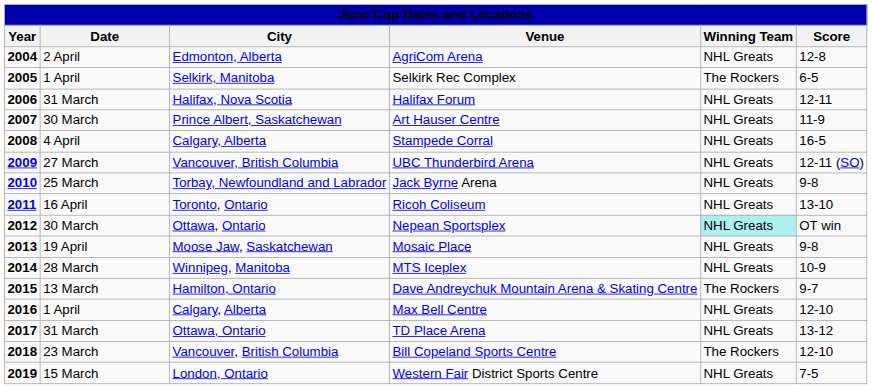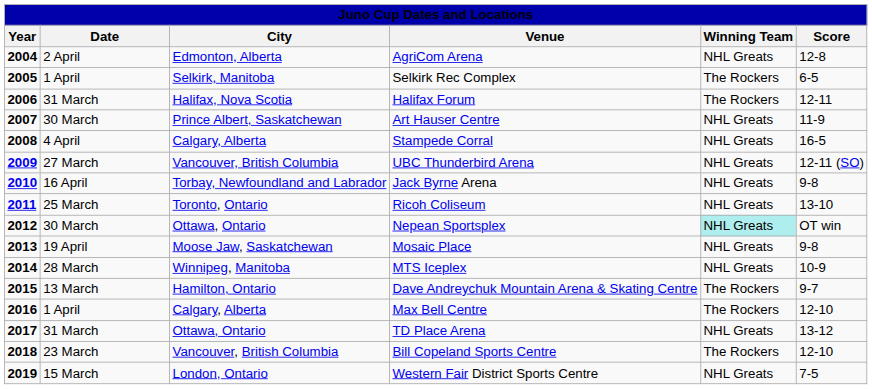 <table class="wikitable">
 <tr>
 <td bgcolor=#0000aa colspan=7 align=center><span><strong>Juno Cup Dates and Locations</strong></span></td>
 </tr>
 <tr>
 <th>Year</th>
 <th width="15%">Date</th>
 <th>City</th>
 <th>Venue</th>
 <th>Winning Team</th>
 <th>Score</th>
 </tr>
 <tr>
 <td><strong>2004</strong></td>
 <td>2 April</td>
 <td><a href='#'>Edmonton, Alberta</a></td>
 <td><a href='#'>AgriCom Arena</a></td>
 <td>NHL Greats</td>
 <td>12-8</td>
 </tr>
 <tr>
 <td><strong>2005</strong></td>
 <td>1 April</td>
 <td><a href='#'>Selkirk, Manitoba</a></td>
 <td>Selkirk Rec Complex</td>
 <td>The Rockers</td>
 <td>6-5</td>
 </tr>
 <tr>
 <td><strong>2006</strong></td>
 <td>31 March</td>
 <td><a href='#'>Halifax, Nova Scotia</a></td>
 <td><a href='#'>Halifax Forum</a></td>
-<td>NHL Greats</td>
+<td>The Rockers</td>
 <td>12-11</td>
 </tr>
 <tr>
 <td><strong>2007</strong></td>
 <td>30 March</td>
 <td><a href='#'>Prince Albert, Saskatchewan</a></td>
 <td><a href='#'>Art Hauser Centre</a></td>
 <td>NHL Greats</td>
 <td>11-9</td>
 </tr>
 <tr>
 <td><strong>2008</strong></td>
 <td>4 April</td>
 <td><a href='#'>Calgary, Alberta</a></td>
 <td><a href='#'>Stampede Corral</a></td>
 <td>NHL Greats</td>
 <td>16-5</td>
 </tr>
 <tr>
 <td><strong><a href='#'>2009</a></strong></td>
 <td>27 March</td>
 <td><a href='#'>Vancouver, British Columbia</a></td>
 <td><a href='#'>UBC Thunderbird Arena</a></td>
 <td>NHL Greats</td>
 <td>12-11 (<a href='#'>SO</a>)</td>
 </tr>
 <tr>
 <td><strong><a href='#'>2010</a></strong></td>
-<td>25 March</td>
+<td>16 April</td>
 <td><a href='#'>Torbay, Newfoundland and Labrador</a></td>
 <td><a href='#'>Jack Byrne</a> Arena</td>
 <td>NHL Greats</td>
 <td>9-8</td>
 </tr>
 <tr>
 <td><strong><a href='#'>2011</a></strong></td>
-<td>16 April</td>
+<td>25 March</td>
 <td><a href='#'>Toronto</a>, <a href='#'>Ontario</a></td>
 <td><a href='#'>Ricoh Coliseum</a></td>
 <td>NHL Greats</td>
 <td>13-10</td>
 </tr>
 <tr>
 <td><strong>2012</strong></td>
 <td>30 March</td>
 <td><a href='#'>Ottawa</a>, <a href='#'>Ontario</a></td>
 <td><a href='#'>Nepean Sportsplex</a></td>
 <td style="background: paleturquoise;">NHL Greats</td>
 <td>OT win</td>
 </tr>
 <tr>
 <td><strong>2013</strong></td>
 <td>19 April</td>
 <td><a href='#'>Moose Jaw</a>, <a href='#'>Saskatchewan</a></td>
 <td><a href='#'>Mosaic Place</a></td>
 <td>NHL Greats</td>
 <td>9-8</td>
 </tr>
 <tr>
 <td><strong>2014</strong></td>
 <td>28 March</td>
 <td><a href='#'>Winnipeg</a>, <a href='#'>Manitoba</a></td>
 <td><a href='#'>MTS Iceplex</a></td>
 <td>NHL Greats</td>
 <td>10-9</td>
 </tr>
 <tr>
 <td><strong>2015</strong></td>
 <td>13 March</td>
 <td><a href='#'>Hamilton, Ontario</a></td>
 <td><a href='#'>Dave Andreychuk Mountain Arena & Skating Centre</a></td>
 <td>The Rockers</td>
 <td>9-7</td>
 </tr>
 <tr>
 <td><strong>2016</strong></td>
 <td>1 April</td>
 <td><a href='#'>Calgary</a>, <a href='#'>Alberta</a></td>
 <td><a href='#'>Max Bell Centre</a></td>
-<td>NHL Greats</td>
+<td>The Rockers</td>
 <td>12-10</td>
 </tr>
 <tr>
 <td><strong>2017</strong></td>
 <td>31 March</td>
 <td><a href='#'>Ottawa, Ontario</a></td>
 <td><a href='#'>TD Place Arena</a></td>
 <td>NHL Greats</td>
 <td>13-12</td>
 </tr>
 <tr>
 <td><strong>2018</strong></td>
 <td>23 March</td>
 <td><a href='#'>Vancouver</a>, <a href='#'>British Columbia</a></td>
 <td><a href='#'>Bill Copeland Sports Centre</a></td>
 <td>The Rockers</td>
 <td>12-10</td>
 </tr>
 <tr>
 <td><strong>2019</strong></td>
 <td>15 March</td>
 <td><a href='#'>London, Ontario</a></td>
 <td><a href='#'>Western Fair</a> District Sports Centre</td>
 <td>NHL Greats</td>
 <td>7-5</td>
 </tr>
 </table>
